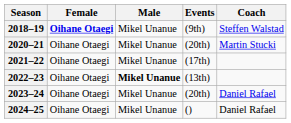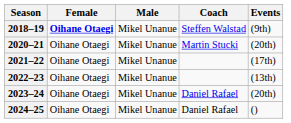 <table class="wikitable">
 <tr>
 <th scope="col" width=60>Season</th>
 <th scope="col">Female</th>
 <th scope="col">Male</th>
+<th scope="col">Coach</th>
 <th scope="col">Events</th>
-<th scope="col">Coach</th>
 </tr>
 <tr>
 <th scope="row">2018–19</th>
 <td><strong><a href='#'>Oihane Otaegi</a></strong></td>
 <td>Mikel Unanue</td>
+<td><a href='#'>Steffen Walstad</a></td>
 <td> (9th)</td>
-<td><a href='#'>Steffen Walstad</a></td>
 </tr>
 <tr>
 <th scope="row">2020–21</th>
 <td>Oihane Otaegi</td>
 <td>Mikel Unanue</td>
+<td><a href='#'>Martin Stucki</a></td>
 <td> (20th)</td>
-<td><a href='#'>Martin Stucki</a></td>
 </tr>
 <tr>
 <th scope="row">2021–22</th>
 <td>Oihane Otaegi</td>
 <td>Mikel Unanue</td>
+<td></td>
 <td> (17th)</td>
-<td></td>
 </tr>
 <tr>
 <th scope="row">2022–23</th>
 <td>Oihane Otaegi</td>
-<td><strong>Mikel Unanue</strong></td>
+<td>Mikel Unanue</td>
+<td></td>
 <td> (13th)</td>
-<td></td>
 </tr>
 <tr>
 <th scope="row">2023–24</th>
 <td>Oihane Otaegi</td>
 <td>Mikel Unanue</td>
+<td><a href='#'>Daniel Rafael</a></td>
 <td> (20th)</td>
-<td><a href='#'>Daniel Rafael</a></td>
 </tr>
 <tr>
 <th scope="row">2024–25</th>
 <td>Oihane Otaegi</td>
 <td>Mikel Unanue</td>
+<td>Daniel Rafael</td>
 <td> ()</td>
-<td>Daniel Rafael</td>
 </tr>
 </table>
